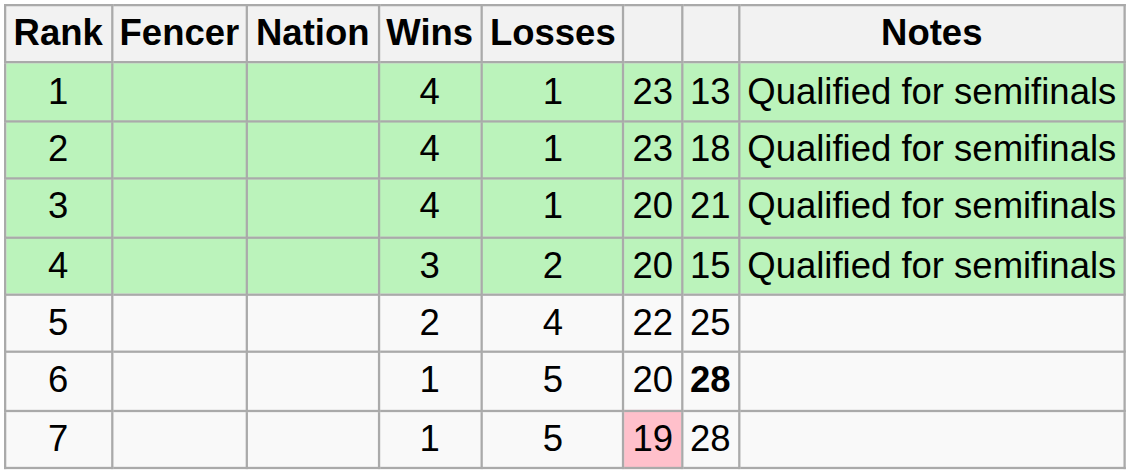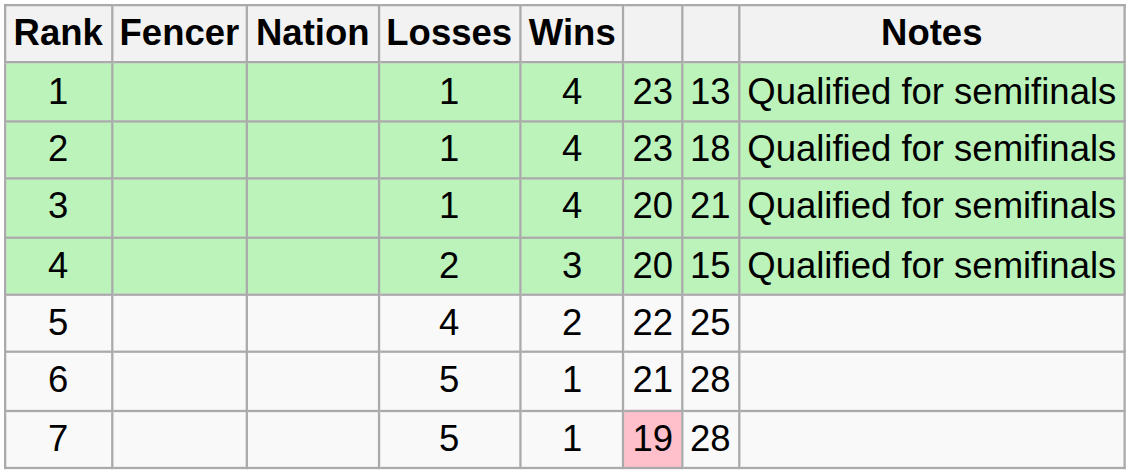 <table class="wikitable sortable" style="text-align:center">
 <tr>
 <th>Rank</th>
 <th>Fencer</th>
 <th>Nation</th>
+<th>Losses</th>
 <th>Wins</th>
-<th>Losses</th>
 <th></th>
 <th></th>
 <th>Notes</th>
 </tr>
 <tr style="background:#bbf3bb;">
 <td>1</td>
 <td align=left></td>
 <td align=left></td>
+<td>1</td>
 <td>4</td>
-<td>1</td>
 <td>23</td>
 <td>13</td>
 <td>Qualified for semifinals</td>
 </tr>
 <tr style="background:#bbf3bb;">
 <td>2</td>
 <td align=left></td>
 <td align=left></td>
+<td>1</td>
 <td>4</td>
-<td>1</td>
 <td>23</td>
 <td>18</td>
 <td>Qualified for semifinals</td>
 </tr>
 <tr style="background:#bbf3bb;">
 <td>3</td>
 <td align=left></td>
 <td align=left></td>
+<td>1</td>
 <td>4</td>
-<td>1</td>
 <td>20</td>
 <td>21</td>
 <td>Qualified for semifinals</td>
 </tr>
 <tr style="background:#bbf3bb;">
 <td>4</td>
 <td align=left></td>
 <td align=left></td>
+<td>2</td>
 <td>3</td>
-<td>2</td>
 <td>20</td>
 <td>15</td>
 <td>Qualified for semifinals</td>
 </tr>
 <tr>
 <td>5</td>
 <td align=left></td>
 <td align=left></td>
+<td>4</td>
 <td>2</td>
-<td>4</td>
 <td>22</td>
 <td>25</td>
 <td></td>
 </tr>
 <tr>
 <td>6</td>
 <td align=left></td>
 <td align=left></td>
+<td>5</td>
 <td>1</td>
-<td>5</td>
-<td>20</td>
-<td><strong>28</strong></td>
+<td>21</td>
+<td>28</td>
 <td></td>
 </tr>
 <tr>
 <td>7</td>
 <td align=left></td>
 <td align=left></td>
+<td>5</td>
 <td>1</td>
-<td>5</td>
 <td style="background: pink;">19</td>
 <td>28</td>
 <td></td>
 </tr>
 </table>
